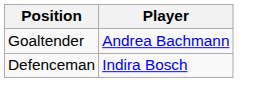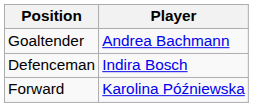 <table class="wikitable">
 <tr>
 <th>Position</th>
 <th>Player</th>
 </tr>
 <tr>
 <td>Goaltender</td>
 <td> <a href='#'>Andrea Bachmann</a></td>
 </tr>
 <tr>
 <td>Defenceman</td>
 <td> <a href='#'>Indira Bosch</a></td>
 </tr>
+<tr>
+<td>Forward</td>
+<td> <a href='#'>Karolina Późniewska</a></td>
+</tr>
 </table>
